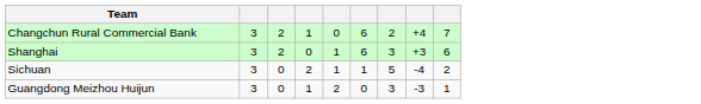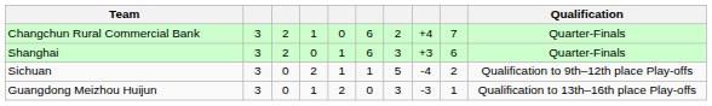 <table class="wikitable" style="text-align:center;">
 <tr>
 <th width=310>Team</th>
 <th width=30></th>
 <th width=30></th>
 <th width=30></th>
 <th width=30></th>
 <th width=30></th>
 <th width=30></th>
 <th width=30></th>
 <th width=30></th>
+<th width=310>Qualification</th>
 </tr>
 <tr bgcolor="#ccffcc">
 <td align="left">Changchun Rural Commercial Bank</td>
 <td>3</td>
 <td>2</td>
 <td>1</td>
 <td>0</td>
 <td>6</td>
 <td>2</td>
 <td>+4</td>
 <td>7</td>
+<td>Quarter-Finals</td>
 </tr>
 <tr bgcolor="#ccffcc">
 <td align="left">Shanghai</td>
 <td>3</td>
 <td>2</td>
 <td>0</td>
 <td>1</td>
 <td>6</td>
 <td>3</td>
 <td>+3</td>
 <td>6</td>
+<td>Quarter-Finals</td>
 </tr>
 <tr bgcolor=>
 <td align="left">Sichuan</td>
 <td>3</td>
 <td>0</td>
 <td>2</td>
 <td>1</td>
 <td>1</td>
 <td>5</td>
 <td>-4</td>
 <td>2</td>
+<td>Qualification to 9th–12th place Play-offs</td>
 </tr>
 <tr bgcolor=>
 <td align="left">Guangdong Meizhou Huijun</td>
 <td>3</td>
 <td>0</td>
 <td>1</td>
 <td>2</td>
 <td>0</td>
 <td>3</td>
 <td>-3</td>
 <td>1</td>
+<td>Qualification to 13th–16th place Play-offs</td>
 </tr>
 </table>
